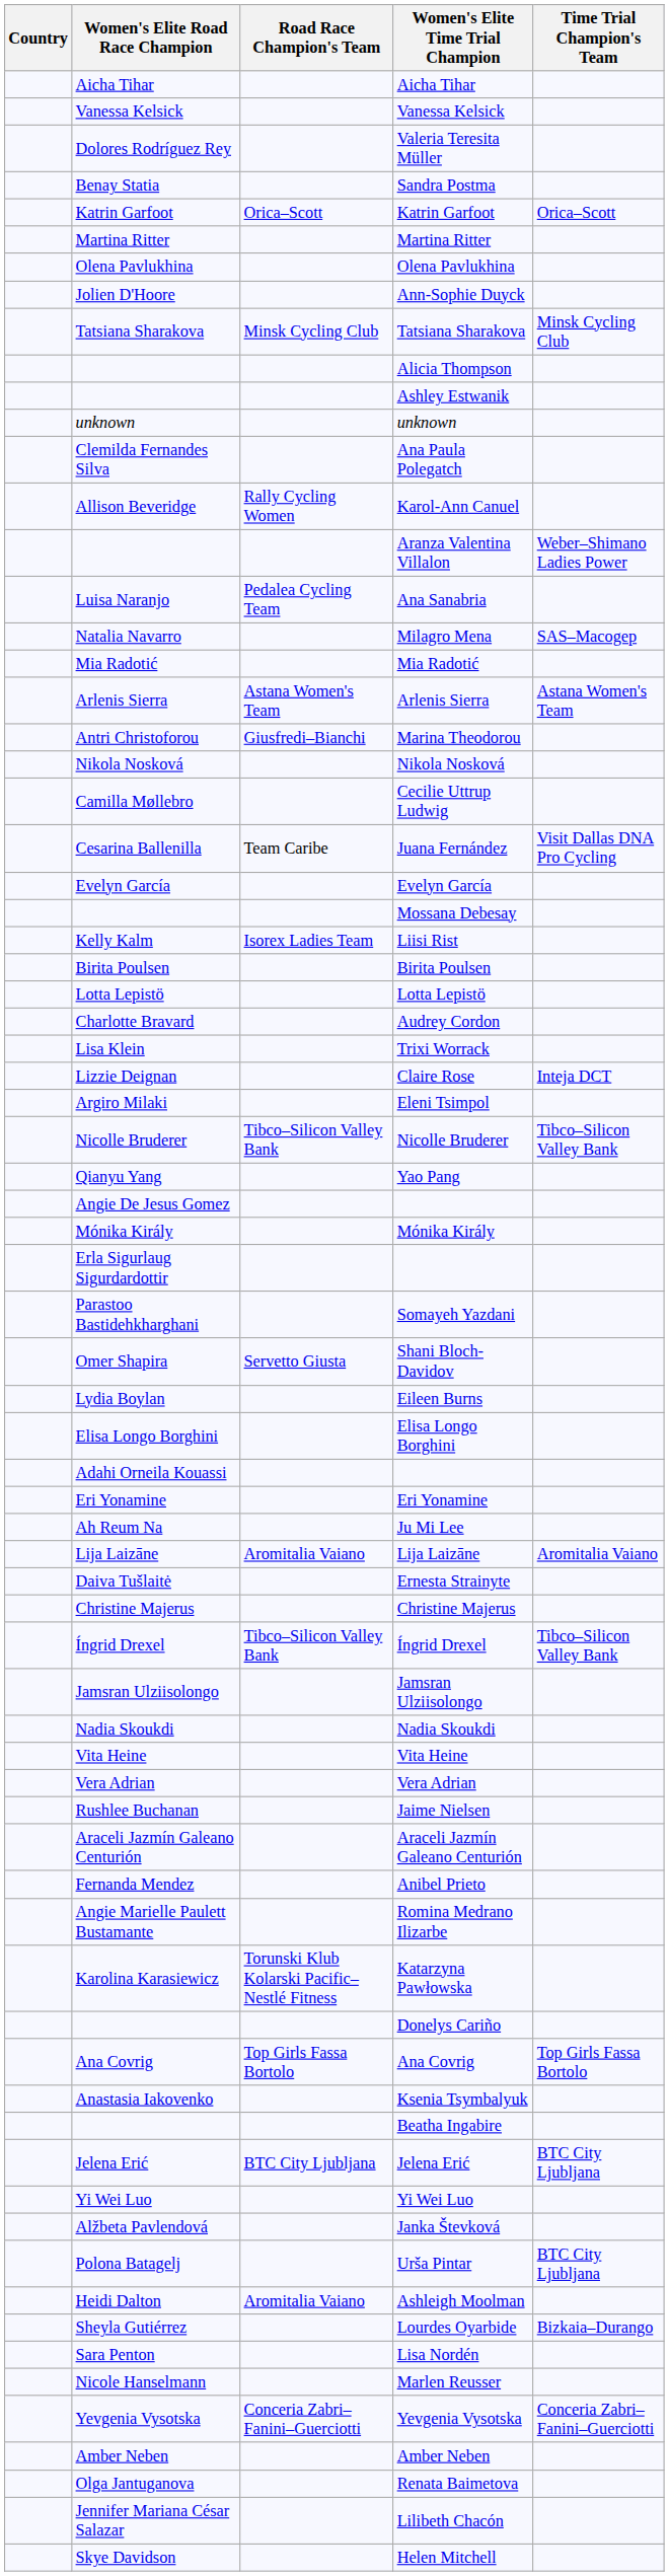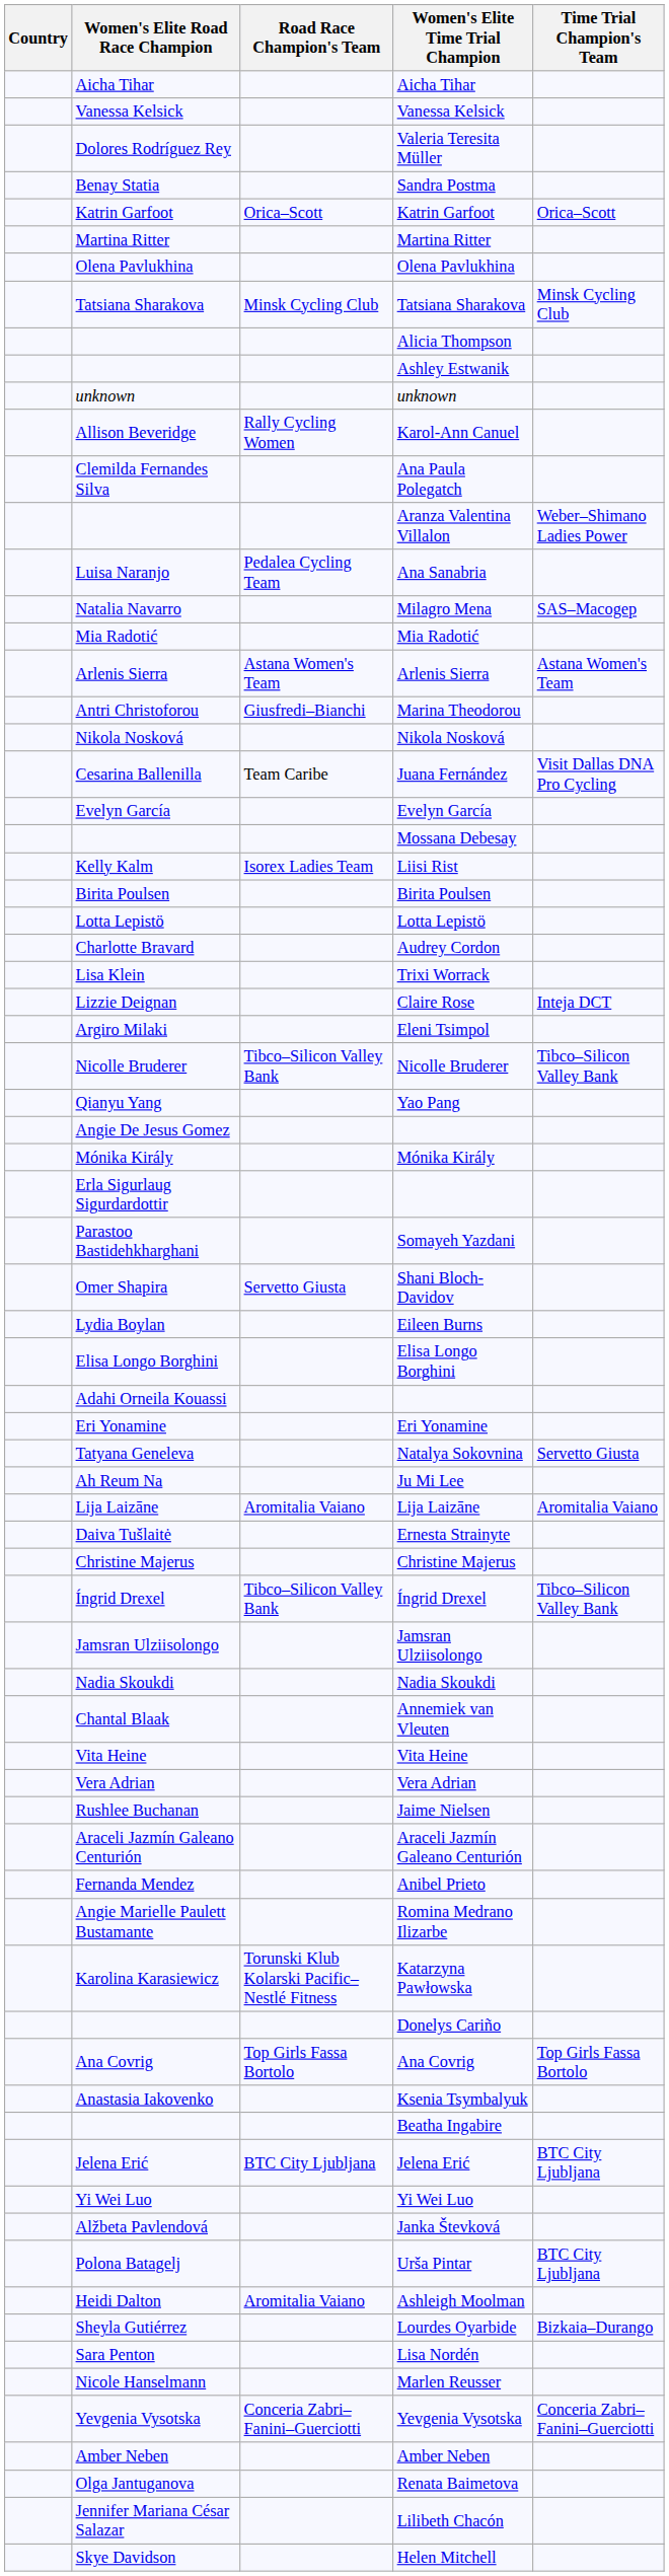 <table class="wikitable sortable"  style="background:#f7f8ff; font-size:95%;">
 <tr>
 <th>Country</th>
 <th>Women's Elite Road Race Champion</th>
 <th>Road Race Champion's Team</th>
 <th>Women's Elite Time Trial Champion</th>
 <th>Time Trial Champion's Team</th>
 </tr>
 <tr style="text-align:left; vertical-align:top;">
 <td></td>
 <td><a href='#'>Aicha Tihar</a></td>
 <td></td>
 <td><a href='#'>Aicha Tihar</a></td>
 <td></td>
 </tr>
 <tr>
 <td></td>
 <td><a href='#'>Vanessa Kelsick</a></td>
 <td></td>
 <td><a href='#'>Vanessa Kelsick</a></td>
 <td></td>
 </tr>
 <tr>
 <td></td>
 <td><a href='#'>Dolores Rodríguez Rey</a></td>
 <td></td>
 <td><a href='#'>Valeria Teresita Müller</a></td>
 <td></td>
 </tr>
 <tr>
 <td></td>
 <td><a href='#'>Benay Statia</a></td>
 <td></td>
 <td><a href='#'>Sandra Postma</a></td>
 <td></td>
 </tr>
 <tr>
 <td></td>
 <td><a href='#'>Katrin Garfoot</a></td>
 <td><a href='#'>Orica–Scott</a></td>
 <td><a href='#'>Katrin Garfoot</a></td>
 <td><a href='#'>Orica–Scott</a></td>
 </tr>
 <tr>
 <td></td>
 <td><a href='#'>Martina Ritter</a></td>
 <td></td>
 <td><a href='#'>Martina Ritter</a></td>
 <td></td>
 </tr>
 <tr>
 <td></td>
 <td><a href='#'>Olena Pavlukhina</a></td>
 <td></td>
 <td><a href='#'>Olena Pavlukhina</a></td>
 <td></td>
 </tr>
 <tr>
 <td></td>
-<td><a href='#'>Jolien D'Hoore</a></td>
-<td></td>
-<td><a href='#'>Ann-Sophie Duyck</a></td>
-<td></td>
-</tr>
-<tr>
-<td></td>
 <td><a href='#'>Tatsiana Sharakova</a></td>
 <td><a href='#'>Minsk Cycling Club</a></td>
 <td><a href='#'>Tatsiana Sharakova</a></td>
 <td><a href='#'>Minsk Cycling Club</a></td>
 </tr>
 <tr>
 <td></td>
 <td></td>
 <td></td>
 <td><a href='#'>Alicia Thompson</a></td>
 <td></td>
 </tr>
 <tr>
 <td></td>
 <td></td>
 <td></td>
 <td><a href='#'>Ashley Estwanik</a></td>
 <td></td>
 </tr>
 <tr>
 <td></td>
 <td><em>unknown</em></td>
 <td></td>
 <td><em>unknown</em></td>
 <td></td>
 </tr>
 <tr>
 <td></td>
-<td><a href='#'>Clemilda Fernandes Silva</a></td>
-<td></td>
-<td><a href='#'>Ana Paula Polegatch</a></td>
+<td><a href='#'>Allison Beveridge</a></td>
+<td><a href='#'>Rally Cycling Women</a></td>
+<td><a href='#'>Karol-Ann Canuel</a></td>
 <td></td>
 </tr>
 <tr>
 <td></td>
-<td><a href='#'>Allison Beveridge</a></td>
-<td><a href='#'>Rally Cycling Women</a></td>
-<td><a href='#'>Karol-Ann Canuel</a></td>
+<td><a href='#'>Clemilda Fernandes Silva</a></td>
+<td></td>
+<td><a href='#'>Ana Paula Polegatch</a></td>
 <td></td>
 </tr>
 <tr>
 <td></td>
 <td></td>
 <td></td>
 <td><a href='#'>Aranza Valentina Villalon</a></td>
 <td><a href='#'>Weber–Shimano Ladies Power</a></td>
 </tr>
 <tr>
 <td></td>
 <td><a href='#'>Luisa Naranjo</a></td>
 <td><a href='#'>Pedalea Cycling Team</a></td>
 <td><a href='#'>Ana Sanabria</a></td>
 <td></td>
 </tr>
 <tr>
 <td></td>
 <td><a href='#'>Natalia Navarro</a></td>
 <td></td>
 <td><a href='#'>Milagro Mena</a></td>
 <td><a href='#'>SAS–Macogep</a></td>
 </tr>
 <tr>
 <td></td>
 <td><a href='#'>Mia Radotić</a></td>
 <td></td>
 <td><a href='#'>Mia Radotić</a></td>
 <td></td>
 </tr>
 <tr>
 <td></td>
 <td><a href='#'>Arlenis Sierra</a></td>
 <td><a href='#'>Astana Women's Team</a></td>
 <td><a href='#'>Arlenis Sierra</a></td>
 <td><a href='#'>Astana Women's Team</a></td>
 </tr>
 <tr>
 <td></td>
 <td><a href='#'>Antri Christoforou</a></td>
 <td><a href='#'>Giusfredi–Bianchi</a></td>
 <td><a href='#'>Marina Theodorou</a></td>
 <td></td>
 </tr>
 <tr>
 <td></td>
 <td><a href='#'>Nikola Nosková</a></td>
 <td></td>
 <td><a href='#'>Nikola Nosková</a></td>
-<td></td>
-</tr>
-<tr>
-<td></td>
-<td><a href='#'>Camilla Møllebro</a></td>
-<td></td>
-<td><a href='#'>Cecilie Uttrup Ludwig</a></td>
 <td></td>
 </tr>
 <tr>
 <td></td>
 <td><a href='#'>Cesarina Ballenilla</a></td>
 <td>Team Caribe</td>
 <td><a href='#'>Juana Fernández</a></td>
 <td><a href='#'>Visit Dallas DNA Pro Cycling</a></td>
 </tr>
 <tr>
 <td></td>
 <td><a href='#'>Evelyn García</a></td>
 <td></td>
 <td><a href='#'>Evelyn García</a></td>
 <td></td>
 </tr>
 <tr>
 <td></td>
 <td></td>
 <td></td>
 <td><a href='#'>Mossana Debesay</a></td>
 <td></td>
 </tr>
 <tr>
 <td></td>
 <td><a href='#'>Kelly Kalm</a></td>
 <td><a href='#'>Isorex Ladies Team</a></td>
 <td><a href='#'>Liisi Rist</a></td>
 <td></td>
 </tr>
 <tr>
 <td></td>
 <td><a href='#'>Birita Poulsen</a></td>
 <td></td>
 <td><a href='#'>Birita Poulsen</a></td>
 <td></td>
 </tr>
 <tr>
 <td></td>
 <td><a href='#'>Lotta Lepistö</a></td>
 <td></td>
 <td><a href='#'>Lotta Lepistö</a></td>
 <td></td>
 </tr>
 <tr>
 <td></td>
 <td><a href='#'>Charlotte Bravard</a></td>
 <td></td>
 <td><a href='#'>Audrey Cordon</a></td>
 <td></td>
 </tr>
 <tr>
 <td></td>
 <td><a href='#'>Lisa Klein</a></td>
 <td></td>
 <td><a href='#'>Trixi Worrack</a></td>
 <td></td>
 </tr>
 <tr>
 <td></td>
 <td><a href='#'>Lizzie Deignan</a></td>
 <td></td>
 <td><a href='#'>Claire Rose</a></td>
 <td><a href='#'>Inteja DCT</a></td>
 </tr>
 <tr>
 <td></td>
 <td><a href='#'>Argiro Milaki</a></td>
 <td></td>
 <td><a href='#'>Eleni Tsimpol</a></td>
 <td></td>
 </tr>
 <tr>
 <td></td>
 <td><a href='#'>Nicolle Bruderer</a></td>
 <td><a href='#'>Tibco–Silicon Valley Bank</a></td>
 <td><a href='#'>Nicolle Bruderer</a></td>
 <td><a href='#'>Tibco–Silicon Valley Bank</a></td>
 </tr>
 <tr>
 <td></td>
 <td><a href='#'>Qianyu Yang</a></td>
 <td></td>
 <td><a href='#'>Yao Pang</a></td>
 <td></td>
 </tr>
 <tr>
 <td></td>
 <td><a href='#'>Angie De Jesus Gomez</a></td>
 <td></td>
 <td></td>
 <td></td>
 </tr>
 <tr>
 <td></td>
 <td><a href='#'>Mónika Király</a></td>
 <td></td>
 <td><a href='#'>Mónika Király</a></td>
 <td></td>
 </tr>
 <tr>
 <td></td>
 <td><a href='#'>Erla Sigurlaug Sigurdardottir</a></td>
 <td></td>
 <td></td>
 <td></td>
 </tr>
 <tr>
 <td></td>
 <td><a href='#'>Parastoo Bastidehkharghani</a></td>
 <td></td>
 <td><a href='#'>Somayeh Yazdani</a></td>
 <td></td>
 </tr>
 <tr>
 <td></td>
 <td><a href='#'>Omer Shapira</a></td>
 <td><a href='#'>Servetto Giusta</a></td>
 <td><a href='#'>Shani Bloch-Davidov</a></td>
 <td></td>
 </tr>
 <tr>
 <td></td>
 <td><a href='#'>Lydia Boylan</a></td>
 <td></td>
 <td><a href='#'>Eileen Burns</a></td>
 <td></td>
 </tr>
 <tr>
 <td></td>
 <td><a href='#'>Elisa Longo Borghini</a></td>
 <td></td>
 <td><a href='#'>Elisa Longo Borghini</a></td>
 <td></td>
 </tr>
 <tr>
 <td></td>
 <td><a href='#'>Adahi Orneila Kouassi</a></td>
 <td></td>
 <td></td>
 <td></td>
 </tr>
 <tr>
 <td></td>
 <td><a href='#'>Eri Yonamine</a></td>
 <td></td>
 <td><a href='#'>Eri Yonamine</a></td>
 <td></td>
 </tr>
 <tr>
 <td></td>
+<td><a href='#'>Tatyana Geneleva</a></td>
+<td></td>
+<td><a href='#'>Natalya Sokovnina</a></td>
+<td><a href='#'>Servetto Giusta</a></td>
+</tr>
+<tr>
+<td></td>
 <td><a href='#'>Ah Reum Na</a></td>
 <td></td>
 <td><a href='#'>Ju Mi Lee</a></td>
 <td></td>
 </tr>
 <tr>
 <td></td>
 <td><a href='#'>Lija Laizāne</a></td>
 <td><a href='#'>Aromitalia Vaiano</a></td>
 <td><a href='#'>Lija Laizāne</a></td>
 <td><a href='#'>Aromitalia Vaiano</a></td>
 </tr>
 <tr>
 <td></td>
 <td><a href='#'>Daiva Tušlaitė</a></td>
 <td></td>
 <td><a href='#'>Ernesta Strainyte</a></td>
 <td></td>
 </tr>
 <tr>
 <td></td>
 <td><a href='#'>Christine Majerus</a></td>
 <td></td>
 <td><a href='#'>Christine Majerus</a></td>
 <td></td>
 </tr>
 <tr>
 <td></td>
 <td><a href='#'>Íngrid Drexel</a></td>
 <td><a href='#'>Tibco–Silicon Valley Bank</a></td>
 <td><a href='#'>Íngrid Drexel</a></td>
 <td><a href='#'>Tibco–Silicon Valley Bank</a></td>
 </tr>
 <tr>
 <td></td>
 <td><a href='#'>Jamsran Ulziisolongo</a></td>
 <td></td>
 <td><a href='#'>Jamsran Ulziisolongo</a></td>
 <td></td>
 </tr>
 <tr>
 <td></td>
 <td><a href='#'>Nadia Skoukdi</a></td>
 <td></td>
 <td><a href='#'>Nadia Skoukdi</a></td>
+<td></td>
+</tr>
+<tr>
+<td></td>
+<td><a href='#'>Chantal Blaak</a></td>
+<td></td>
+<td><a href='#'>Annemiek van Vleuten</a></td>
 <td></td>
 </tr>
 <tr>
 <td></td>
 <td><a href='#'>Vita Heine</a></td>
 <td></td>
 <td><a href='#'>Vita Heine</a></td>
 <td></td>
 </tr>
 <tr>
 <td></td>
 <td><a href='#'>Vera Adrian</a></td>
 <td></td>
 <td><a href='#'>Vera Adrian</a></td>
 <td></td>
 </tr>
 <tr>
 <td></td>
 <td><a href='#'>Rushlee Buchanan</a></td>
 <td></td>
 <td><a href='#'>Jaime Nielsen</a></td>
 <td></td>
 </tr>
 <tr>
 <td></td>
 <td><a href='#'>Araceli Jazmín Galeano Centurión</a></td>
 <td></td>
 <td><a href='#'>Araceli Jazmín Galeano Centurión</a></td>
 <td></td>
 </tr>
 <tr>
 <td></td>
 <td><a href='#'>Fernanda Mendez</a></td>
 <td></td>
 <td><a href='#'>Anibel Prieto</a></td>
 <td></td>
 </tr>
 <tr>
 <td></td>
 <td><a href='#'>Angie Marielle Paulett Bustamante</a></td>
 <td></td>
 <td><a href='#'>Romina Medrano Ilizarbe</a></td>
 <td></td>
 </tr>
 <tr>
 <td></td>
 <td><a href='#'>Karolina Karasiewicz</a></td>
 <td><a href='#'>Torunski Klub Kolarski Pacific–Nestlé Fitness</a></td>
 <td><a href='#'>Katarzyna Pawłowska</a></td>
 <td></td>
 </tr>
 <tr>
 <td></td>
 <td></td>
 <td></td>
 <td><a href='#'>Donelys Cariño</a></td>
 <td></td>
 </tr>
 <tr>
 <td></td>
 <td><a href='#'>Ana Covrig</a></td>
 <td><a href='#'>Top Girls Fassa Bortolo</a></td>
 <td><a href='#'>Ana Covrig</a></td>
 <td><a href='#'>Top Girls Fassa Bortolo</a></td>
 </tr>
 <tr>
 <td></td>
 <td><a href='#'>Anastasia Iakovenko</a></td>
 <td></td>
 <td><a href='#'>Ksenia Tsymbalyuk</a></td>
 <td></td>
 </tr>
 <tr>
 <td></td>
 <td></td>
 <td></td>
 <td><a href='#'>Beatha Ingabire</a></td>
 <td></td>
 </tr>
 <tr>
 <td></td>
 <td><a href='#'>Jelena Erić</a></td>
 <td><a href='#'>BTC City Ljubljana</a></td>
 <td><a href='#'>Jelena Erić</a></td>
 <td><a href='#'>BTC City Ljubljana</a></td>
 </tr>
 <tr>
 <td></td>
 <td><a href='#'>Yi Wei Luo</a></td>
 <td></td>
 <td><a href='#'>Yi Wei Luo</a></td>
 <td></td>
 </tr>
 <tr>
 <td></td>
 <td><a href='#'>Alžbeta Pavlendová</a></td>
 <td></td>
 <td><a href='#'>Janka Števková</a></td>
 <td></td>
 </tr>
 <tr>
 <td></td>
 <td><a href='#'>Polona Batagelj</a></td>
 <td></td>
 <td><a href='#'>Urša Pintar</a></td>
 <td><a href='#'>BTC City Ljubljana</a></td>
 </tr>
 <tr>
 <td></td>
 <td><a href='#'>Heidi Dalton</a></td>
 <td><a href='#'>Aromitalia Vaiano</a></td>
 <td><a href='#'>Ashleigh Moolman</a></td>
 <td></td>
 </tr>
 <tr>
 <td></td>
 <td><a href='#'>Sheyla Gutiérrez</a></td>
 <td></td>
 <td><a href='#'>Lourdes Oyarbide</a></td>
 <td><a href='#'>Bizkaia–Durango</a></td>
 </tr>
 <tr>
 <td></td>
 <td><a href='#'>Sara Penton</a></td>
 <td></td>
 <td><a href='#'>Lisa Nordén</a></td>
 <td></td>
 </tr>
 <tr>
 <td></td>
 <td><a href='#'>Nicole Hanselmann</a></td>
 <td></td>
 <td><a href='#'>Marlen Reusser</a></td>
 <td></td>
 </tr>
 <tr>
 <td></td>
 <td><a href='#'>Yevgenia Vysotska</a></td>
 <td><a href='#'>Conceria Zabri–Fanini–Guerciotti</a></td>
 <td><a href='#'>Yevgenia Vysotska</a></td>
 <td><a href='#'>Conceria Zabri–Fanini–Guerciotti</a></td>
 </tr>
 <tr>
 <td></td>
 <td><a href='#'>Amber Neben</a></td>
 <td></td>
 <td><a href='#'>Amber Neben</a></td>
 <td></td>
 </tr>
 <tr>
 <td></td>
 <td><a href='#'>Olga Jantuganova</a></td>
 <td></td>
 <td><a href='#'>Renata Baimetova</a></td>
 <td></td>
 </tr>
 <tr>
 <td></td>
 <td><a href='#'>Jennifer Mariana César Salazar</a></td>
 <td></td>
 <td><a href='#'>Lilibeth Chacón</a></td>
 <td></td>
 </tr>
 <tr>
 <td></td>
 <td><a href='#'>Skye Davidson</a></td>
 <td></td>
 <td><a href='#'>Helen Mitchell</a></td>
 <td></td>
 </tr>
 </table>
